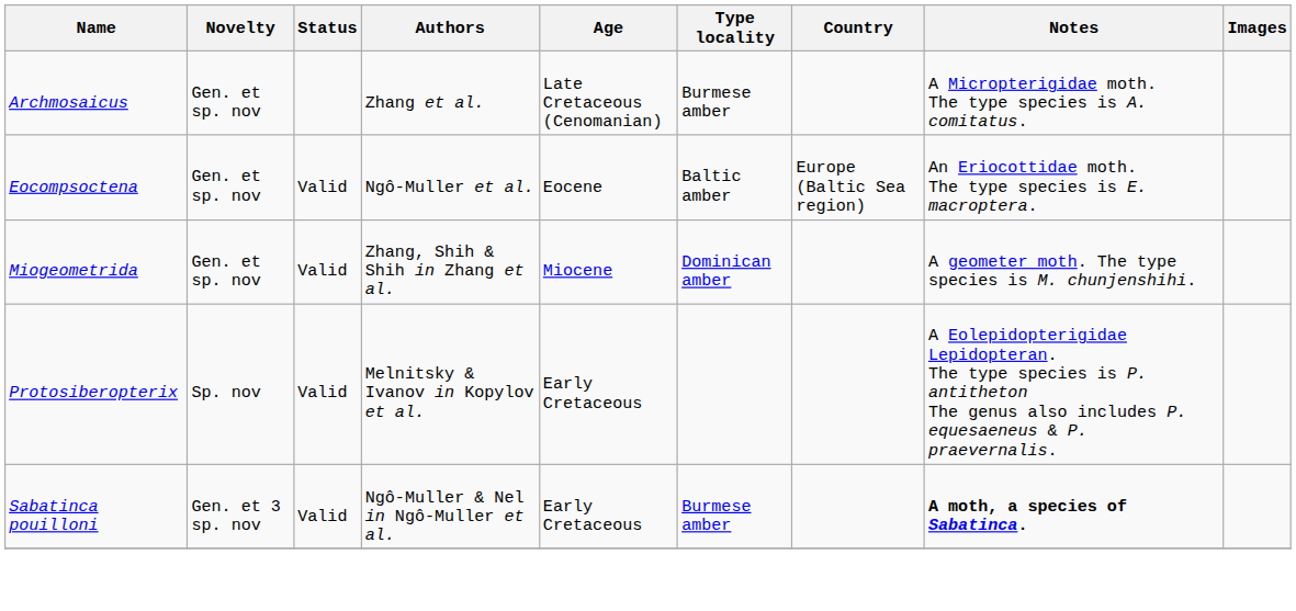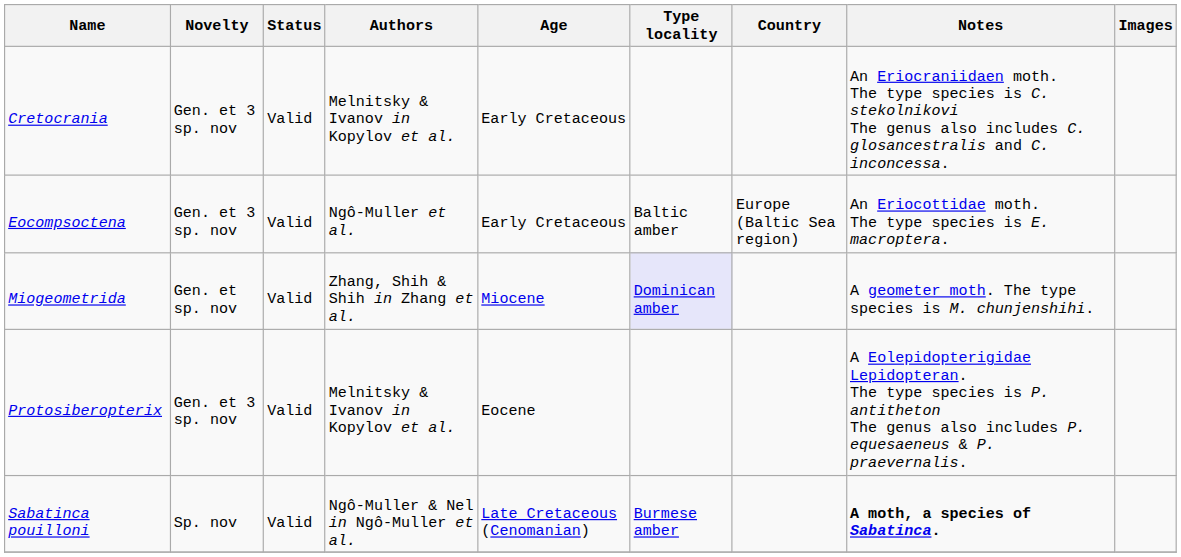 <table class="wikitable sortable" align="center" width="80%">
 <tr>
 <th>Name</th>
 <th>Novelty</th>
 <th>Status</th>
 <th>Authors</th>
 <th>Age</th>
 <th>Type locality</th>
 <th>Country</th>
 <th>Notes</th>
 <th>Images</th>
 </tr>
 <tr>
-<td><br><em><a href='#'>Archmosaicus</a></em></td>
-<td><br>Gen. et sp. nov</td>
+<td><br><em><a href='#'>Cretocrania</a></em></td>
+<td><br>Gen. et 3 sp. nov</td>
+<td><br>Valid</td>
+<td><br>Melnitsky & Ivanov <em>in</em> Kopylov <em>et al.</em></td>
+<td><br>Early Cretaceous</td>
 <td></td>
-<td><br>Zhang <em>et al.</em></td>
-<td><br>Late Cretaceous<br>(Cenomanian)</td>
-<td><br>Burmese amber</td>
 <td><br></td>
-<td><br>A <a href='#'>Micropterigidae</a> moth.<br> The type species is <em>A. comitatus</em>.</td>
+<td><br>An <a href='#'>Eriocraniidaen</a> moth.<br> The type species is <em>C. stekolnikovi</em><br> The genus also includes <em>C. glosancestralis</em> and <em>C. inconcessa</em>.</td>
 <td></td>
 </tr>
 <tr>
 <td><br><em><a href='#'>Eocompsoctena</a></em></td>
-<td><br>Gen. et sp. nov</td>
+<td><br>Gen. et 3 sp. nov</td>
 <td><br>Valid</td>
 <td><br>Ngô-Muller <em>et al.</em></td>
-<td><br>Eocene</td>
+<td><br>Early Cretaceous</td>
 <td><br>Baltic amber</td>
 <td><br>Europe (Baltic Sea region)</td>
 <td><br>An <a href='#'>Eriocottidae</a> moth.<br> The type species is <em>E. macroptera</em>.</td>
 <td></td>
 </tr>
 <tr>
 <td><br><em><a href='#'>Miogeometrida</a></em></td>
 <td><br>Gen. et sp. nov</td>
 <td><br>Valid</td>
 <td><br>Zhang, Shih & Shih <em>in</em> Zhang <em>et al.</em></td>
 <td><br><a href='#'>Miocene</a></td>
-<td><br><a href='#'>Dominican amber</a></td>
+<td style="background: lavender;"><br><a href='#'>Dominican amber</a></td>
 <td><br></td>
 <td><br>A <a href='#'>geometer moth</a>. The type species is <em>M. chunjenshihi</em>.</td>
 <td></td>
 </tr>
 <tr>
 <td><br><em><a href='#'>Protosiberopterix</a></em></td>
-<td><br>Sp. nov</td>
+<td><br>Gen. et 3 sp. nov</td>
 <td><br>Valid</td>
 <td><br>Melnitsky & Ivanov <em>in</em> Kopylov <em>et al.</em></td>
-<td><br>Early Cretaceous</td>
+<td><br>Eocene</td>
 <td></td>
 <td><br></td>
 <td><br>A <a href='#'>Eolepidopterigidae</a> <a href='#'>Lepidopteran</a>.<br> The type species is <em>P. antitheton</em><br> The genus also includes <em>P. equesaeneus</em> & <em>P. praevernalis</em>.</td>
 <td></td>
 </tr>
 <tr>
 <td><br><em><a href='#'>Sabatinca pouilloni</a></em></td>
-<td><br>Gen. et 3 sp. nov</td>
+<td><br>Sp. nov</td>
 <td><br>Valid</td>
 <td><br>Ngô-Muller & Nel <em>in</em> Ngô-Muller <em>et al.</em></td>
-<td><br>Early Cretaceous</td>
+<td><br><a href='#'>Late Cretaceous</a> (<a href='#'>Cenomanian</a>)</td>
 <td><br><a href='#'>Burmese amber</a></td>
 <td><br></td>
 <td><strong><br>A moth, a species of <em><a href='#'>Sabatinca</a></em>.</strong></td>
 <td></td>
 </tr>
 <tr>
 </tr>
 </table>
